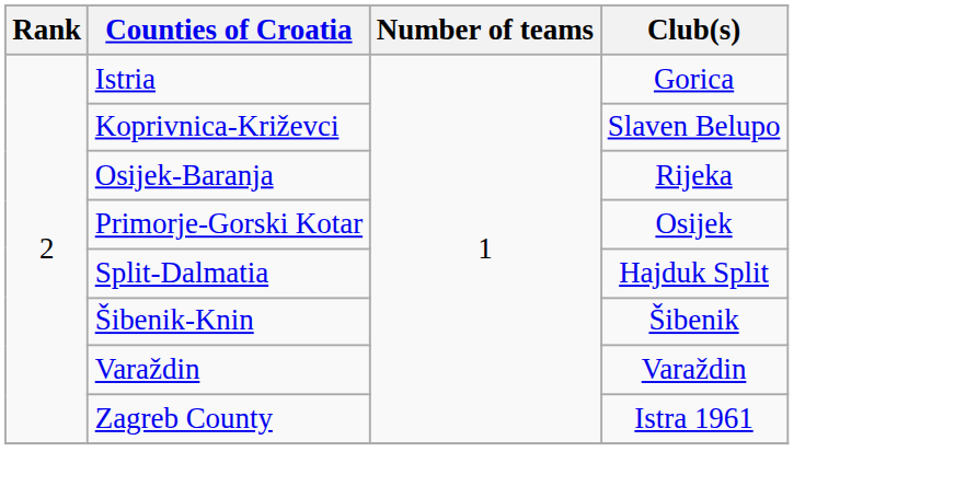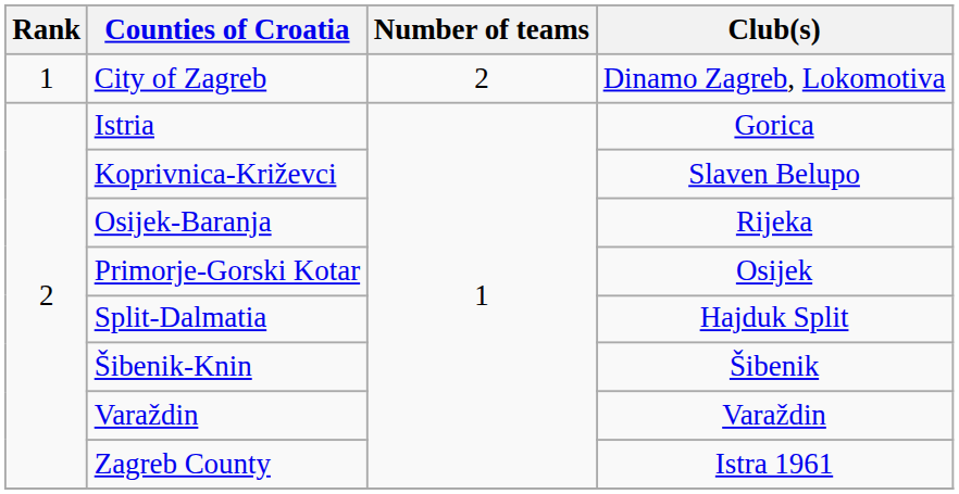 <table class="wikitable" style="font-size:90%;">
 <tr>
 <th>Rank</th>
 <th><a href='#'>Counties of Croatia</a></th>
 <th>Number of teams</th>
 <th>Club(s)</th>
+</tr>
+<tr>
+<td align="center">1</td>
+<td>  <a href='#'>City of Zagreb</a></td>
+<td align="center">2</td>
+<td align="center"><a href='#'>Dinamo Zagreb</a>, <a href='#'>Lokomotiva</a></td>
 </tr>
 <tr>
 <td align="center" rowspan=8>2</td>
 <td>  <a href='#'>Istria</a></td>
 <td align="center" rowspan=8>1</td>
 <td align="center"><a href='#'>Gorica</a></td>
 </tr>
 <tr>
 <td>  <a href='#'>Koprivnica-Križevci</a></td>
 <td align="center"><a href='#'>Slaven Belupo</a></td>
 </tr>
 <tr>
 <td>  <a href='#'>Osijek-Baranja</a></td>
 <td align="center"><a href='#'>Rijeka</a></td>
 </tr>
 <tr>
 <td>  <a href='#'>Primorje-Gorski Kotar</a></td>
 <td align="center"><a href='#'>Osijek</a></td>
 </tr>
 <tr>
 <td>  <a href='#'>Split-Dalmatia</a></td>
 <td align="center"><a href='#'>Hajduk Split</a></td>
 </tr>
 <tr>
 <td>  <a href='#'>Šibenik-Knin</a></td>
 <td align="center"><a href='#'>Šibenik</a></td>
 </tr>
 <tr>
 <td>  <a href='#'>Varaždin</a></td>
 <td align="center"><a href='#'>Varaždin</a></td>
 </tr>
 <tr>
 <td>  <a href='#'>Zagreb County</a></td>
 <td align="center"><a href='#'>Istra 1961</a></td>
 </tr>
 <tr>
 </tr>
 </table>
